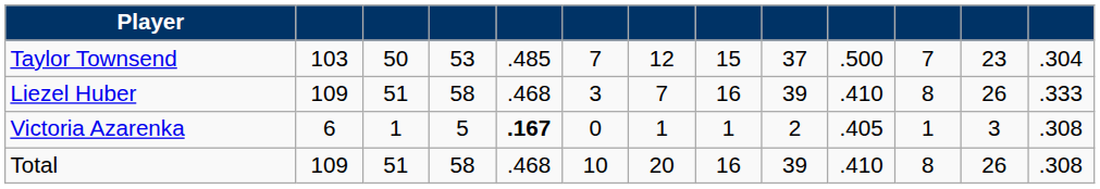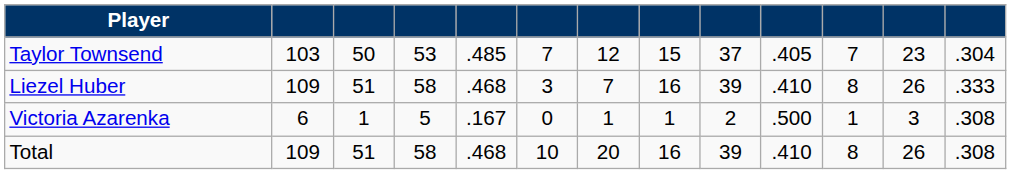 <table class="wikitable" style="text-align:center">
 <tr>
 <th style="background:#003366; color:white" width="200px">Player</th>
 <th style="background:#003366; color:white" width="40px"></th>
 <th style="background:#003366; color:white" width="40px"></th>
 <th style="background:#003366; color:white" width="40px"></th>
 <th style="background:#003366; color:white" width="40px"></th>
 <th style="background:#003366; color:white" width="40px"></th>
 <th style="background:#003366; color:white" width="40px"></th>
 <th style="background:#003366; color:white" width="40px"></th>
 <th style="background:#003366; color:white" width="40px"></th>
 <th style="background:#003366; color:white" width="40px"></th>
 <th style="background:#003366; color:white" width="40px"></th>
 <th style="background:#003366; color:white" width="40px"></th>
 <th style="background:#003366; color:white" width="40px"></th>
 </tr>
 <tr>
 <td style="text-align:left"><a href='#'>Taylor Townsend</a></td>
 <td>103</td>
 <td>50</td>
 <td>53</td>
 <td>.485</td>
 <td>7</td>
 <td>12</td>
 <td>15</td>
 <td>37</td>
-<td>.500</td>
+<td>.405</td>
 <td>7</td>
 <td>23</td>
 <td>.304</td>
 </tr>
 <tr>
 <td style="text-align:left"><a href='#'>Liezel Huber</a></td>
 <td>109</td>
 <td>51</td>
 <td>58</td>
 <td>.468</td>
 <td>3</td>
 <td>7</td>
 <td>16</td>
 <td>39</td>
 <td>.410</td>
 <td>8</td>
 <td>26</td>
 <td>.333</td>
 </tr>
 <tr>
 <td style="text-align:left"><a href='#'>Victoria Azarenka</a></td>
 <td>6</td>
 <td>1</td>
 <td>5</td>
-<td><strong>.167</strong></td>
+<td>.167</td>
 <td>0</td>
 <td>1</td>
 <td>1</td>
 <td>2</td>
-<td>.405</td>
+<td>.500</td>
 <td>1</td>
 <td>3</td>
 <td>.308</td>
 </tr>
 <tr>
 <td style="text-align:left">Total</td>
 <td>109</td>
 <td>51</td>
 <td>58</td>
 <td>.468</td>
 <td>10</td>
 <td>20</td>
 <td>16</td>
 <td>39</td>
 <td>.410</td>
 <td>8</td>
 <td>26</td>
 <td>.308</td>
 </tr>
 </table>
